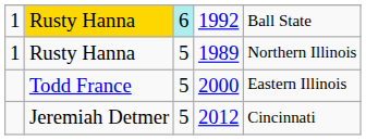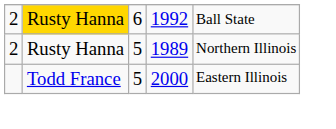 <table class="wikitable">
 <tr>
 </tr>
 <tr>
-<td>1</td>
+<td>2</td>
 <td style="background: gold;">Rusty Hanna</td>
-<td style="background: paleturquoise;">6</td>
+<td>6</td>
 <td><a href='#'>1992</a></td>
 <td style="font-size:80%;">Ball State</td>
 </tr>
 <tr>
-<td>1</td>
+<td>2</td>
 <td>Rusty Hanna</td>
 <td>5</td>
 <td><a href='#'>1989</a></td>
 <td style="font-size:80%;">Northern Illinois</td>
 </tr>
 <tr>
 <td></td>
 <td><a href='#'>Todd France</a></td>
 <td>5</td>
 <td><a href='#'>2000</a></td>
 <td style="font-size:80%;">Eastern Illinois</td>
 </tr>
-<tr>
-<td></td>
-<td>Jeremiah Detmer</td>
-<td>5</td>
-<td><a href='#'>2012</a></td>
-<td style="font-size:80%;">Cincinnati</td>
-</tr>
 </table>
